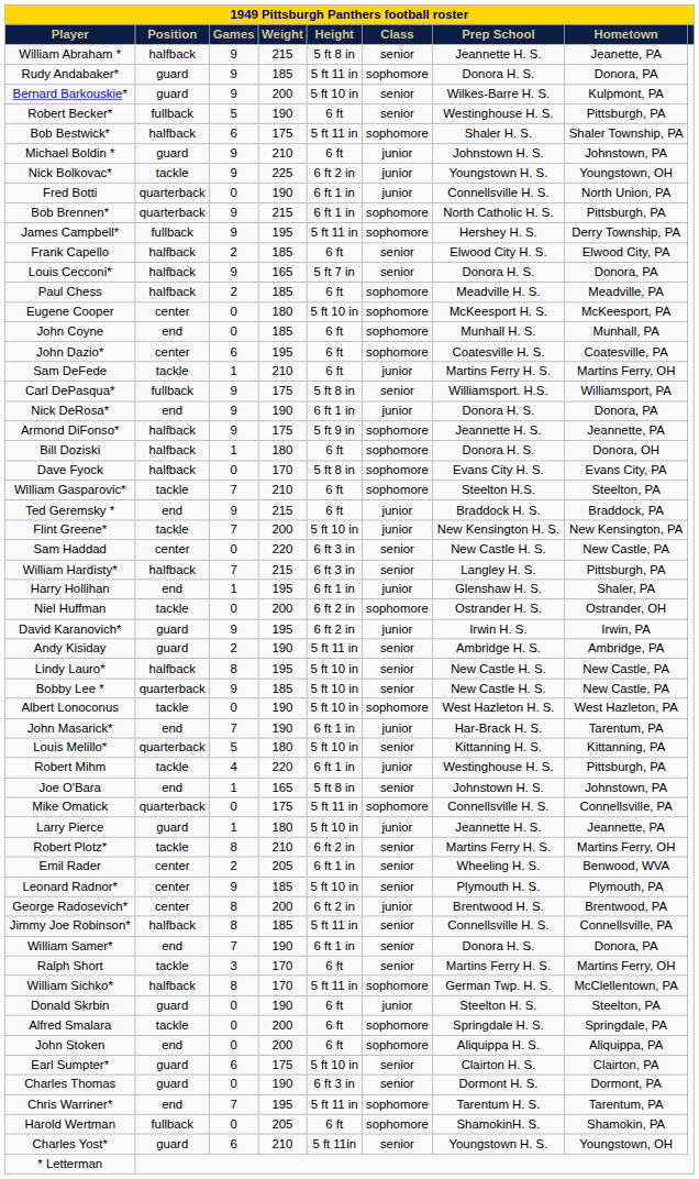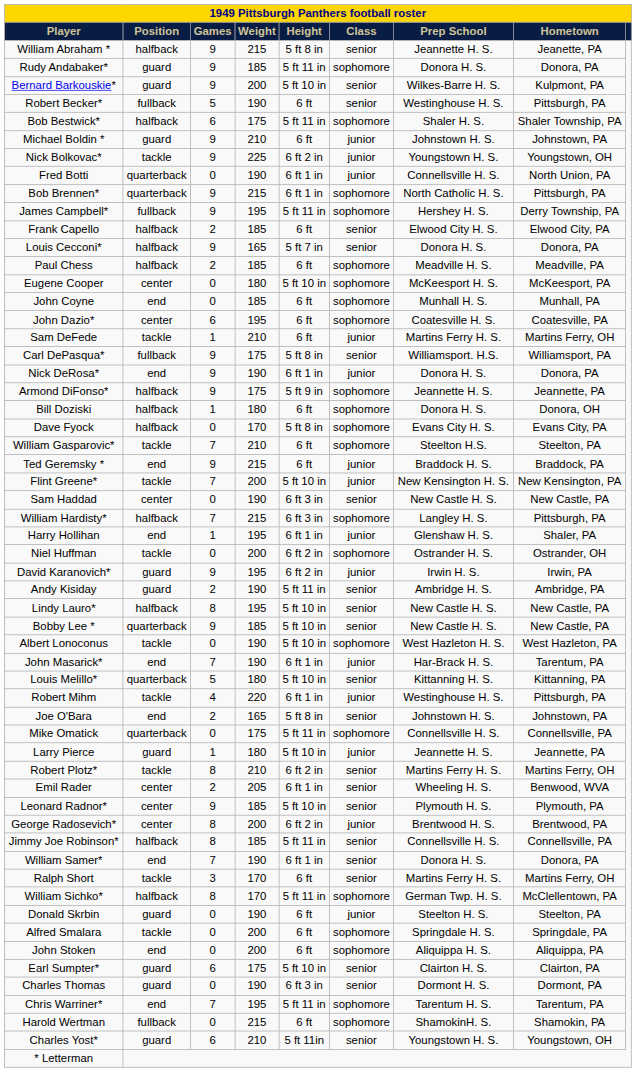 <table class="wikitable collapsible collapsed" style="margin: left; text-align:right; width:100%;">
 <tr>
 <th colspan="10" ; style="background:gold; color:darkblue; text-align: center;"><strong>1949 Pittsburgh Panthers football roster</strong></th>
 </tr>
 <tr align="center"  style="background:#091C44; color:#CEC499;">
 <td><strong>Player</strong></td>
 <td><strong>Position</strong></td>
 <td><strong>Games</strong></td>
 <td><strong>Weight</strong></td>
 <td><strong>Height</strong></td>
 <td><strong>Class</strong></td>
 <td><strong>Prep School</strong></td>
 <td><strong>Hometown</strong></td>
 <td></td>
 </tr>
 <tr align="center" bgcolor="">
 <td>William Abraham *</td>
 <td>halfback</td>
 <td>9</td>
 <td>215</td>
 <td>5 ft 8 in</td>
 <td>senior</td>
 <td>Jeannette H. S.</td>
 <td>Jeanette, PA</td>
 </tr>
 <tr align="center" bgcolor="">
 <td>Rudy Andabaker*</td>
 <td>guard</td>
 <td>9</td>
 <td>185</td>
 <td>5 ft 11 in</td>
 <td>sophomore</td>
 <td>Donora H. S.</td>
 <td>Donora, PA</td>
 </tr>
 <tr align="center" bgcolor="">
 <td><a href='#'>Bernard Barkouskie</a>*</td>
 <td>guard</td>
 <td>9</td>
 <td>200</td>
 <td>5 ft 10 in</td>
 <td>senior</td>
 <td>Wilkes-Barre H. S.</td>
 <td>Kulpmont, PA</td>
 </tr>
 <tr align="center" bgcolor="">
 <td>Robert Becker*</td>
 <td>fullback</td>
 <td>5</td>
 <td>190</td>
 <td>6 ft</td>
 <td>senior</td>
 <td>Westinghouse H. S.</td>
 <td>Pittsburgh, PA</td>
 </tr>
 <tr align="center" bgcolor="">
 <td>Bob Bestwick*</td>
 <td>halfback</td>
 <td>6</td>
 <td>175</td>
 <td>5 ft 11 in</td>
 <td>sophomore</td>
 <td>Shaler H. S.</td>
 <td>Shaler Township, PA</td>
 </tr>
 <tr align="center" bgcolor="">
 <td>Michael Boldin *</td>
 <td>guard</td>
 <td>9</td>
 <td>210</td>
 <td>6 ft</td>
 <td>junior</td>
 <td>Johnstown H. S.</td>
 <td>Johnstown, PA</td>
 </tr>
 <tr align="center" bgcolor="">
 <td>Nick Bolkovac*</td>
 <td>tackle</td>
 <td>9</td>
 <td>225</td>
 <td>6 ft 2 in</td>
 <td>junior</td>
 <td>Youngstown H. S.</td>
 <td>Youngstown, OH</td>
 </tr>
 <tr align="center" bgcolor="">
 <td>Fred Botti</td>
 <td>quarterback</td>
 <td>0</td>
 <td>190</td>
 <td>6 ft 1 in</td>
 <td>junior</td>
 <td>Connellsville H. S.</td>
 <td>North Union, PA</td>
 </tr>
 <tr align="center" bgcolor="">
 <td>Bob Brennen*</td>
 <td>quarterback</td>
 <td>9</td>
 <td>215</td>
 <td>6 ft 1 in</td>
 <td>sophomore</td>
 <td>North Catholic H. S.</td>
 <td>Pittsburgh, PA</td>
 </tr>
 <tr align="center" bgcolor="">
 <td>James Campbell*</td>
 <td>fullback</td>
 <td>9</td>
 <td>195</td>
 <td>5 ft 11 in</td>
 <td>sophomore</td>
 <td>Hershey H. S.</td>
 <td>Derry Township, PA</td>
 </tr>
 <tr align="center" bgcolor="">
 <td>Frank Capello</td>
 <td>halfback</td>
 <td>2</td>
 <td>185</td>
 <td>6 ft</td>
 <td>senior</td>
 <td>Elwood City H. S.</td>
 <td>Elwood City, PA</td>
 </tr>
 <tr align="center" bgcolor="">
 <td>Louis Cecconi*</td>
 <td>halfback</td>
 <td>9</td>
 <td>165</td>
 <td>5 ft 7 in</td>
 <td>senior</td>
 <td>Donora H. S.</td>
 <td>Donora, PA</td>
 </tr>
 <tr align="center" bgcolor="">
 <td>Paul Chess</td>
 <td>halfback</td>
 <td>2</td>
 <td>185</td>
 <td>6 ft</td>
 <td>sophomore</td>
 <td>Meadville H. S.</td>
 <td>Meadville, PA</td>
 </tr>
 <tr align="center" bgcolor="">
 <td>Eugene Cooper</td>
 <td>center</td>
 <td>0</td>
 <td>180</td>
 <td>5 ft 10 in</td>
 <td>sophomore</td>
 <td>McKeesport H. S.</td>
 <td>McKeesport, PA</td>
 </tr>
 <tr align="center" bgcolor="">
 <td>John Coyne</td>
 <td>end</td>
 <td>0</td>
 <td>185</td>
 <td>6 ft</td>
 <td>sophomore</td>
 <td>Munhall H. S.</td>
 <td>Munhall, PA</td>
 </tr>
 <tr align="center" bgcolor="">
 <td>John Dazio*</td>
 <td>center</td>
 <td>6</td>
 <td>195</td>
 <td>6 ft</td>
 <td>sophomore</td>
 <td>Coatesville H. S.</td>
 <td>Coatesville, PA</td>
 </tr>
 <tr align="center" bgcolor="">
 <td>Sam DeFede</td>
 <td>tackle</td>
 <td>1</td>
 <td>210</td>
 <td>6 ft</td>
 <td>junior</td>
 <td>Martins Ferry H. S.</td>
 <td>Martins Ferry, OH</td>
 </tr>
 <tr align="center" bgcolor="">
 <td>Carl DePasqua*</td>
 <td>fullback</td>
 <td>9</td>
 <td>175</td>
 <td>5 ft 8 in</td>
 <td>senior</td>
 <td>Williamsport. H.S.</td>
 <td>Williamsport, PA</td>
 </tr>
 <tr align="center" bgcolor="">
 <td>Nick DeRosa*</td>
 <td>end</td>
 <td>9</td>
 <td>190</td>
 <td>6 ft 1 in</td>
 <td>junior</td>
 <td>Donora H. S.</td>
 <td>Donora, PA</td>
 </tr>
 <tr align="center" bgcolor="">
 <td>Armond DiFonso*</td>
 <td>halfback</td>
 <td>9</td>
 <td>175</td>
 <td>5 ft 9 in</td>
 <td>sophomore</td>
 <td>Jeannette H. S.</td>
 <td>Jeannette, PA</td>
 </tr>
 <tr align="center" bgcolor="">
 <td>Bill Doziski</td>
 <td>halfback</td>
 <td>1</td>
 <td>180</td>
 <td>6 ft</td>
 <td>sophomore</td>
 <td>Donora H. S.</td>
 <td>Donora, OH</td>
 </tr>
 <tr align="center" bgcolor="">
 <td>Dave Fyock</td>
 <td>halfback</td>
 <td>0</td>
 <td>170</td>
 <td>5 ft 8 in</td>
 <td>sophomore</td>
 <td>Evans City H. S.</td>
 <td>Evans City, PA</td>
 </tr>
 <tr align="center" bgcolor="">
 <td>William Gasparovic*</td>
 <td>tackle</td>
 <td>7</td>
 <td>210</td>
 <td>6 ft</td>
 <td>sophomore</td>
 <td>Steelton H.S.</td>
 <td>Steelton, PA</td>
 </tr>
 <tr align="center" bgcolor="">
 <td>Ted Geremsky *</td>
 <td>end</td>
 <td>9</td>
 <td>215</td>
 <td>6 ft</td>
 <td>junior</td>
 <td>Braddock H. S.</td>
 <td>Braddock, PA</td>
 </tr>
 <tr align="center" bgcolor="">
 <td>Flint Greene*</td>
 <td>tackle</td>
 <td>7</td>
 <td>200</td>
 <td>5 ft 10 in</td>
 <td>junior</td>
 <td>New Kensington H. S.</td>
 <td>New Kensington, PA</td>
 </tr>
 <tr align="center" bgcolor="">
 <td>Sam Haddad</td>
 <td>center</td>
 <td>0</td>
-<td>220</td>
+<td>190</td>
 <td>6 ft 3 in</td>
 <td>senior</td>
 <td>New Castle H. S.</td>
 <td>New Castle, PA</td>
 </tr>
 <tr align="center" bgcolor="">
 <td>William Hardisty*</td>
 <td>halfback</td>
 <td>7</td>
 <td>215</td>
 <td>6 ft 3 in</td>
-<td>senior</td>
+<td>sophomore</td>
 <td>Langley H. S.</td>
 <td>Pittsburgh, PA</td>
 </tr>
 <tr align="center" bgcolor="">
 <td>Harry Hollihan</td>
 <td>end</td>
 <td>1</td>
 <td>195</td>
 <td>6 ft 1 in</td>
 <td>junior</td>
 <td>Glenshaw H. S.</td>
 <td>Shaler, PA</td>
 </tr>
 <tr align="center" bgcolor="">
 <td>Niel Huffman</td>
 <td>tackle</td>
 <td>0</td>
 <td>200</td>
 <td>6 ft 2 in</td>
 <td>sophomore</td>
 <td>Ostrander H. S.</td>
 <td>Ostrander, OH</td>
 </tr>
 <tr align="center" bgcolor="">
 <td>David Karanovich*</td>
 <td>guard</td>
 <td>9</td>
 <td>195</td>
 <td>6 ft 2 in</td>
 <td>junior</td>
 <td>Irwin H. S.</td>
 <td>Irwin, PA</td>
 </tr>
 <tr align="center" bgcolor="">
 <td>Andy Kisiday</td>
 <td>guard</td>
 <td>2</td>
 <td>190</td>
 <td>5 ft 11 in</td>
 <td>senior</td>
 <td>Ambridge H. S.</td>
 <td>Ambridge, PA</td>
 </tr>
 <tr align="center" bgcolor="">
 <td>Lindy Lauro*</td>
 <td>halfback</td>
 <td>8</td>
 <td>195</td>
 <td>5 ft 10 in</td>
 <td>senior</td>
 <td>New Castle H. S.</td>
 <td>New Castle, PA</td>
 </tr>
 <tr align="center" bgcolor="">
 <td>Bobby Lee *</td>
 <td>quarterback</td>
 <td>9</td>
 <td>185</td>
 <td>5 ft 10 in</td>
 <td>senior</td>
 <td>New Castle H. S.</td>
 <td>New Castle, PA</td>
 </tr>
 <tr align="center" bgcolor="">
 <td>Albert Lonoconus</td>
 <td>tackle</td>
 <td>0</td>
 <td>190</td>
 <td>5 ft 10 in</td>
 <td>sophomore</td>
 <td>West Hazleton H. S.</td>
 <td>West Hazleton, PA</td>
 </tr>
 <tr align="center" bgcolor="">
 <td>John Masarick*</td>
 <td>end</td>
 <td>7</td>
 <td>190</td>
 <td>6 ft 1 in</td>
 <td>junior</td>
 <td>Har-Brack H. S.</td>
 <td>Tarentum, PA</td>
 </tr>
 <tr align="center" bgcolor="">
 <td>Louis Melillo*</td>
 <td>quarterback</td>
 <td>5</td>
 <td>180</td>
 <td>5 ft 10 in</td>
 <td>senior</td>
 <td>Kittanning H. S.</td>
 <td>Kittanning, PA</td>
 </tr>
 <tr align="center" bgcolor="">
 <td>Robert Mihm</td>
 <td>tackle</td>
 <td>4</td>
 <td>220</td>
 <td>6 ft 1 in</td>
 <td>junior</td>
 <td>Westinghouse H. S.</td>
 <td>Pittsburgh, PA</td>
 </tr>
 <tr align="center" bgcolor="">
 <td>Joe O'Bara</td>
 <td>end</td>
-<td>1</td>
+<td>2</td>
 <td>165</td>
 <td>5 ft 8 in</td>
 <td>senior</td>
 <td>Johnstown H. S.</td>
 <td>Johnstown, PA</td>
 </tr>
 <tr align="center" bgcolor="">
 <td>Mike Omatick</td>
 <td>quarterback</td>
 <td>0</td>
 <td>175</td>
 <td>5 ft 11 in</td>
 <td>sophomore</td>
 <td>Connellsville H. S.</td>
 <td>Connellsville, PA</td>
 </tr>
 <tr align="center" bgcolor="">
 <td>Larry Pierce</td>
 <td>guard</td>
 <td>1</td>
 <td>180</td>
 <td>5 ft 10 in</td>
 <td>junior</td>
 <td>Jeannette H. S.</td>
 <td>Jeannette, PA</td>
 </tr>
 <tr align="center" bgcolor="">
 <td>Robert Plotz*</td>
 <td>tackle</td>
 <td>8</td>
 <td>210</td>
 <td>6 ft 2 in</td>
 <td>senior</td>
 <td>Martins Ferry H. S.</td>
 <td>Martins Ferry, OH</td>
 </tr>
 <tr align="center" bgcolor="">
 <td>Emil Rader</td>
 <td>center</td>
 <td>2</td>
 <td>205</td>
 <td>6 ft 1 in</td>
 <td>senior</td>
 <td>Wheeling H. S.</td>
 <td>Benwood, WVA</td>
 </tr>
 <tr align="center" bgcolor="">
 <td>Leonard Radnor*</td>
 <td>center</td>
 <td>9</td>
 <td>185</td>
 <td>5 ft 10 in</td>
 <td>senior</td>
 <td>Plymouth H. S.</td>
 <td>Plymouth, PA</td>
 </tr>
 <tr align="center" bgcolor="">
 <td>George Radosevich*</td>
 <td>center</td>
 <td>8</td>
 <td>200</td>
 <td>6 ft 2 in</td>
 <td>junior</td>
 <td>Brentwood H. S.</td>
 <td>Brentwood, PA</td>
 </tr>
 <tr align="center" bgcolor="">
 <td>Jimmy Joe Robinson*</td>
 <td>halfback</td>
 <td>8</td>
 <td>185</td>
 <td>5 ft 11 in</td>
 <td>senior</td>
 <td>Connellsville H. S.</td>
 <td>Connellsville, PA</td>
 </tr>
 <tr align="center" bgcolor="">
 <td>William Samer*</td>
 <td>end</td>
 <td>7</td>
 <td>190</td>
 <td>6 ft 1 in</td>
 <td>senior</td>
 <td>Donora H. S.</td>
 <td>Donora, PA</td>
 </tr>
 <tr align="center" bgcolor="">
 <td>Ralph Short</td>
 <td>tackle</td>
 <td>3</td>
 <td>170</td>
 <td>6 ft</td>
 <td>senior</td>
 <td>Martins Ferry H. S.</td>
 <td>Martins Ferry, OH</td>
 </tr>
 <tr align="center" bgcolor="">
 <td>William Sichko*</td>
 <td>halfback</td>
 <td>8</td>
 <td>170</td>
 <td>5 ft 11 in</td>
 <td>sophomore</td>
 <td>German Twp. H. S.</td>
 <td>McClellentown, PA</td>
 </tr>
 <tr align="center" bgcolor="">
 <td>Donald Skrbin</td>
 <td>guard</td>
 <td>0</td>
 <td>190</td>
 <td>6 ft</td>
 <td>junior</td>
 <td>Steelton H. S.</td>
 <td>Steelton, PA</td>
 </tr>
 <tr align="center" bgcolor="">
 <td>Alfred Smalara</td>
 <td>tackle</td>
 <td>0</td>
 <td>200</td>
 <td>6 ft</td>
 <td>sophomore</td>
 <td>Springdale H. S.</td>
 <td>Springdale, PA</td>
 </tr>
 <tr align="center" bgcolor="">
 <td>John Stoken</td>
 <td>end</td>
 <td>0</td>
 <td>200</td>
 <td>6 ft</td>
 <td>sophomore</td>
 <td>Aliquippa H. S.</td>
 <td>Aliquippa, PA</td>
 </tr>
 <tr align="center" bgcolor="">
 <td>Earl Sumpter*</td>
 <td>guard</td>
 <td>6</td>
 <td>175</td>
 <td>5 ft 10 in</td>
 <td>senior</td>
 <td>Clairton H. S.</td>
 <td>Clairton, PA</td>
 </tr>
 <tr align="center" bgcolor="">
 <td>Charles Thomas</td>
 <td>guard</td>
 <td>0</td>
 <td>190</td>
 <td>6 ft 3 in</td>
 <td>senior</td>
 <td>Dormont H. S.</td>
 <td>Dormont, PA</td>
 </tr>
 <tr align="center" bgcolor="">
 <td>Chris Warriner*</td>
 <td>end</td>
 <td>7</td>
 <td>195</td>
 <td>5 ft 11 in</td>
 <td>sophomore</td>
 <td>Tarentum H. S.</td>
 <td>Tarentum, PA</td>
 </tr>
 <tr align="center" bgcolor="">
 <td>Harold Wertman</td>
 <td>fullback</td>
 <td>0</td>
-<td>205</td>
+<td>215</td>
 <td>6 ft</td>
 <td>sophomore</td>
 <td>ShamokinH. S.</td>
 <td>Shamokin, PA</td>
 </tr>
 <tr align="center" bgcolor="">
 <td>Charles Yost*</td>
 <td>guard</td>
 <td>6</td>
 <td>210</td>
 <td>5 ft 11in</td>
 <td>senior</td>
 <td>Youngstown H. S.</td>
 <td>Youngstown, OH</td>
 </tr>
 <tr align="center" bgcolor="">
 <td>* Letterman<br></td>
 </tr>
 </table>
